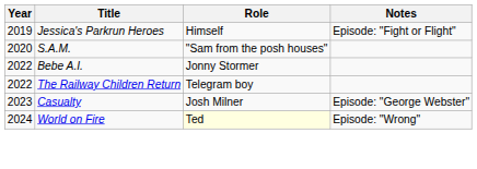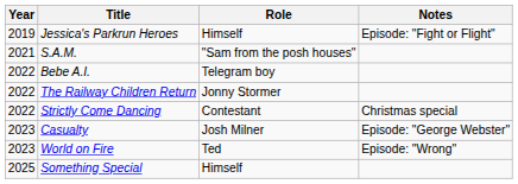 <table class="wikitable sortable plainrowheaders">
 <tr>
 <th scope="col">Year</th>
 <th scope="col">Title</th>
 <th scope="col">Role</th>
 <th scope="col" class="unsortable">Notes</th>
 </tr>
 <tr>
 <td>2019</td>
 <td><em>Jessica's Parkrun Heroes</em></td>
 <td>Himself</td>
 <td>Episode: "Fight or Flight"</td>
 </tr>
 <tr>
-<td>2020</td>
+<td>2021</td>
 <td><em>S.A.M.</em></td>
 <td>"Sam from the posh houses"</td>
 <td></td>
 </tr>
 <tr>
 <td>2022</td>
 <td><em>Bebe A.I.</em></td>
+<td>Telegram boy</td>
+<td></td>
+</tr>
+<tr>
+<td>2022</td>
+<td><em><a href='#'>The Railway Children Return</a></em></td>
 <td>Jonny Stormer</td>
 <td></td>
 </tr>
 <tr>
 <td>2022</td>
-<td><em><a href='#'>The Railway Children Return</a></em></td>
-<td>Telegram boy</td>
-<td></td>
+<td><em><a href='#'>Strictly Come Dancing</a></em></td>
+<td>Contestant</td>
+<td>Christmas special</td>
 </tr>
 <tr>
 <td>2023</td>
 <td><em><a href='#'>Casualty</a></em></td>
 <td>Josh Milner</td>
 <td>Episode: "George Webster"</td>
 </tr>
 <tr>
-<td>2024</td>
+<td>2023</td>
 <td><em><a href='#'>World on Fire</a></em></td>
-<td style="background: lightyellow;">Ted</td>
+<td>Ted</td>
 <td>Episode: "Wrong"</td>
 </tr>
+<tr>
+<td>2025</td>
+<td><em><a href='#'>Something Special</a></em></td>
+<td>Himself</td>
+<td></td>
+</tr>
 </table>
